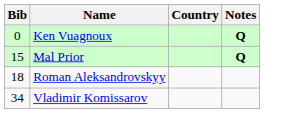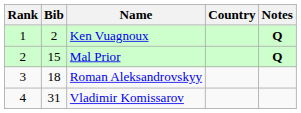 <table class="wikitable" style="text-align:center;">
 <tr>
+<th>Rank</th>
 <th>Bib</th>
 <th>Name</th>
 <th>Country</th>
 <th>Notes</th>
 </tr>
 <tr bgcolor=ccffcc>
-<td>0</td>
+<td>1</td>
+<td>2</td>
 <td align=left><a href='#'>Ken Vuagnoux</a></td>
 <td align=left></td>
 <td><strong>Q</strong></td>
 </tr>
 <tr bgcolor=ccffcc>
+<td>2</td>
 <td>15</td>
 <td align=left><a href='#'>Mal Prior</a></td>
 <td align=left></td>
 <td><strong>Q</strong></td>
 </tr>
 <tr>
+<td>3</td>
 <td>18</td>
 <td align=left><a href='#'>Roman Aleksandrovskyy</a></td>
 <td align=left></td>
 <td></td>
 </tr>
 <tr>
-<td>34</td>
+<td>4</td>
+<td>31</td>
 <td align=left><a href='#'>Vladimir Komissarov</a></td>
 <td align=left></td>
 <td></td>
 </tr>
 </table>
